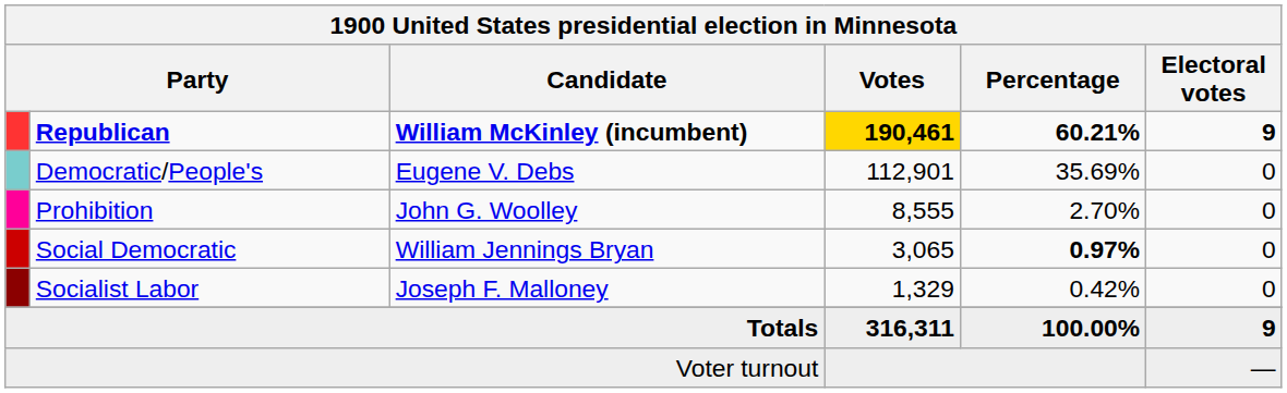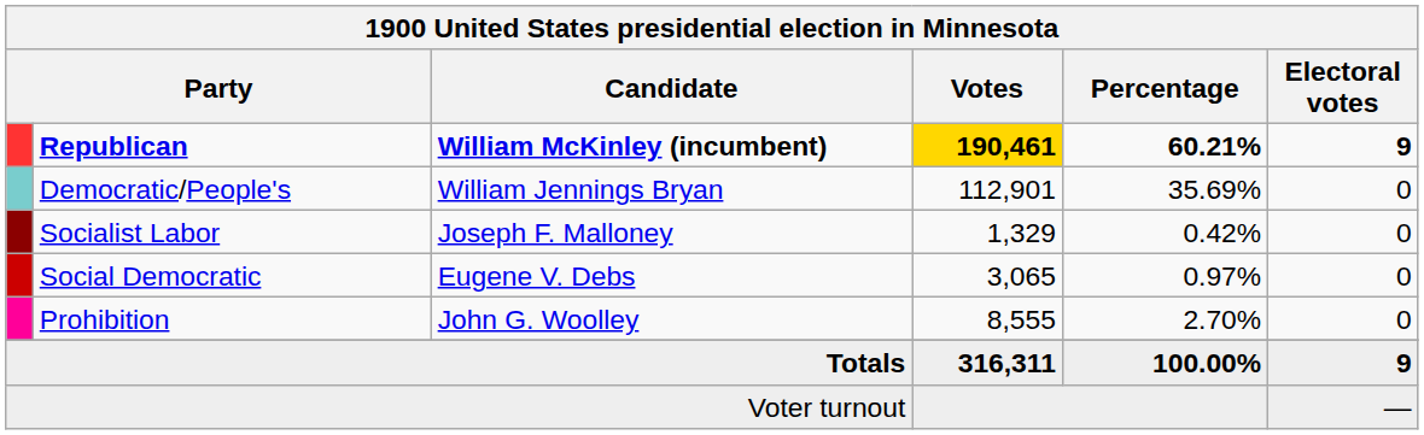 <table class="wikitable" style="font-size: 95%;">
 <tr>
 <th colspan="6">1900 United States presidential election in Minnesota</th>
 </tr>
 <tr>
 <th colspan="2" style="width: 15em">Party</th>
 <th style="width: 17em">Candidate</th>
 <th style="width: 5em">Votes</th>
 <th style="width: 7em">Percentage</th>
 <th style="width: 5em">Electoral votes</th>
 </tr>
 <tr>
 <th style="background-color:#FF3333; width: 3px"></th>
 <td style="width: 130px"><strong><a href='#'>Republican</a></strong></td>
 <td><strong><a href='#'>William McKinley</a> (incumbent)</strong></td>
 <td align="right" style="background: gold;"><strong>190,461</strong></td>
 <td align="right"><strong>60.21%</strong></td>
 <td align="right"><strong>9</strong></td>
 </tr>
 <tr>
 <th style="background-color:#79CDCD; width: 3px"></th>
 <td style="width: 130px"><a href='#'>Democratic</a>/<a href='#'>People's</a></td>
-<td><a href='#'>Eugene V. Debs</a></td>
+<td><a href='#'>William Jennings Bryan</a></td>
 <td align="right">112,901</td>
 <td align="right">35.69%</td>
+<td align="right">0</td>
+</tr>
+<tr>
+<th style="background-color:#8B0000; width: 3px"></th>
+<td style="width: 130px"><a href='#'>Socialist Labor</a></td>
+<td><a href='#'>Joseph F. Malloney</a></td>
+<td align="right">1,329</td>
+<td align="right">0.42%</td>
+<td align="right">0</td>
+</tr>
+<tr>
+<th style="background-color:#c00; width: 3px"></th>
+<td style="width: 130px"><a href='#'>Social Democratic</a></td>
+<td><a href='#'>Eugene V. Debs</a></td>
+<td align="right">3,065</td>
+<td align="right">0.97%</td>
 <td align="right">0</td>
 </tr>
 <tr>
 <th style="background-color:#f09; width: 3px"></th>
 <td style="width: 130px"><a href='#'>Prohibition</a></td>
 <td><a href='#'>John G. Woolley</a></td>
 <td align="right">8,555</td>
 <td align="right">2.70%</td>
-<td align="right">0</td>
-</tr>
-<tr>
-<th style="background-color:#c00; width: 3px"></th>
-<td style="width: 130px"><a href='#'>Social Democratic</a></td>
-<td><a href='#'>William Jennings Bryan</a></td>
-<td align="right">3,065</td>
-<td align="right"><strong>0.97%</strong></td>
-<td align="right">0</td>
-</tr>
-<tr>
-<th style="background-color:#8B0000; width: 3px"></th>
-<td style="width: 130px"><a href='#'>Socialist Labor</a></td>
-<td><a href='#'>Joseph F. Malloney</a></td>
-<td align="right">1,329</td>
-<td align="right">0.42%</td>
 <td align="right">0</td>
 </tr>
 <tr>
 </tr>
 <tr bgcolor="#EEEEEE">
 <td colspan="3" align="right"><strong>Totals</strong></td>
 <td align="right"><strong>316,311</strong></td>
 <td align="right"><strong>100.00%</strong></td>
 <td align="right"><strong>9</strong></td>
 </tr>
 <tr bgcolor="#EEEEEE">
 <td colspan="3" align="right">Voter turnout</td>
 <td colspan="2" align="right"></td>
 <td align="right">—</td>
 </tr>
 </table>
